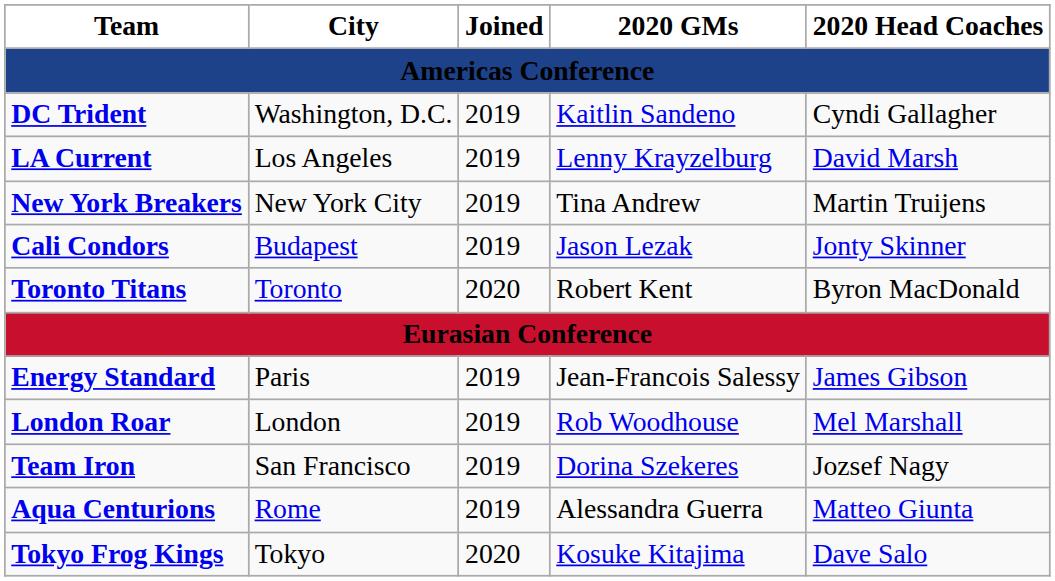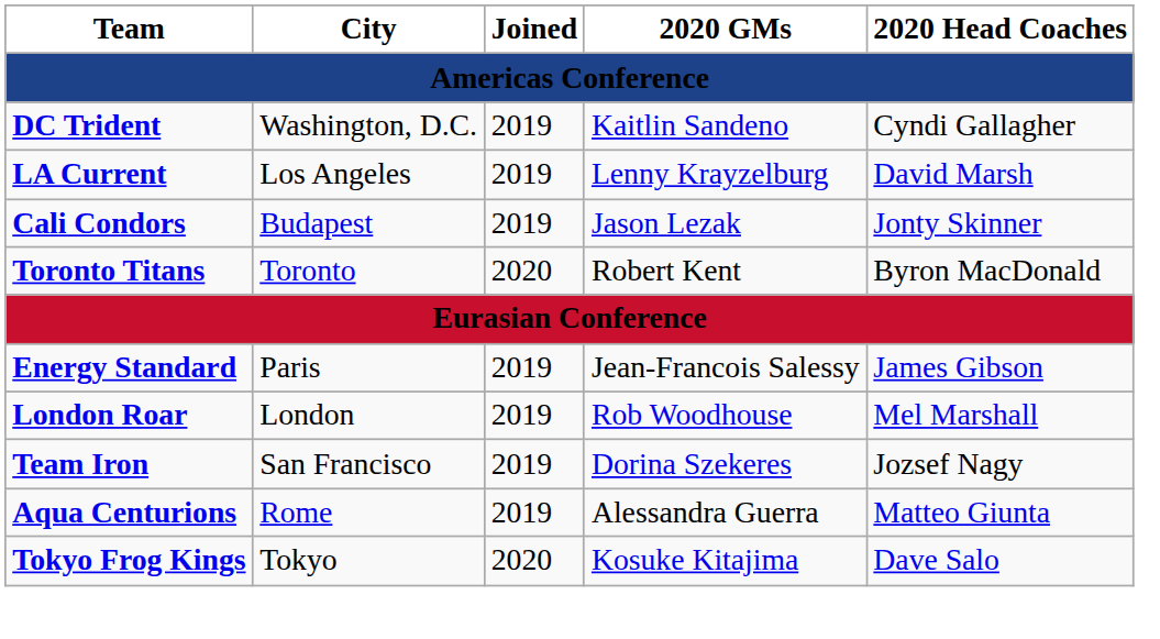 <table class="wikitable">
 <tr>
 <th style="background:white">Team</th>
 <th style="background:white">City</th>
 <th style="background:white">Joined</th>
 <th style="background:white">2020 GMs</th>
 <th style="background:white">2020 Head Coaches</th>
 </tr>
 <tr>
 <th colspan="5" style="background:#1D428A;"><span>Americas Conference</span></th>
 </tr>
 <tr>
 <td><strong><a href='#'>DC Trident</a></strong></td>
 <td> Washington, D.C.</td>
 <td>2019</td>
 <td><a href='#'>Kaitlin Sandeno</a></td>
 <td>Cyndi Gallagher</td>
 </tr>
 <tr>
 <td><strong><a href='#'>LA Current</a></strong></td>
 <td> Los Angeles</td>
 <td>2019</td>
 <td><a href='#'>Lenny Krayzelburg</a></td>
 <td><a href='#'>David Marsh</a></td>
-</tr>
-<tr>
-<td><strong><a href='#'>New York Breakers</a></strong></td>
-<td> New York City</td>
-<td>2019</td>
-<td>Tina Andrew</td>
-<td>Martin Truijens</td>
 </tr>
 <tr>
 <td><strong><a href='#'>Cali Condors</a></strong></td>
 <td> <a href='#'>Budapest</a></td>
 <td>2019</td>
 <td><a href='#'>Jason Lezak</a></td>
 <td><a href='#'>Jonty Skinner</a></td>
 </tr>
 <tr>
 <td><strong><a href='#'>Toronto Titans</a></strong></td>
 <td> <a href='#'>Toronto</a></td>
 <td>2020</td>
 <td>Robert Kent</td>
 <td>Byron MacDonald</td>
 </tr>
 <tr>
 <th colspan="5" style="background:#C8102E;"><span>Eurasian Conference</span></th>
 </tr>
 <tr>
 <td><strong><a href='#'>Energy Standard</a></strong></td>
 <td> Paris</td>
 <td>2019</td>
 <td>Jean-Francois Salessy</td>
 <td><a href='#'>James Gibson</a></td>
 </tr>
 <tr>
 <td><strong><a href='#'>London Roar</a></strong></td>
 <td> London</td>
 <td>2019</td>
 <td><a href='#'>Rob Woodhouse</a></td>
 <td><a href='#'>Mel Marshall</a></td>
 </tr>
 <tr>
 <td><strong><a href='#'>Team Iron</a></strong></td>
 <td> San Francisco</td>
 <td>2019</td>
 <td><a href='#'>Dorina Szekeres</a></td>
 <td>Jozsef Nagy</td>
 </tr>
 <tr>
 <td><strong><a href='#'>Aqua Centurions</a></strong></td>
 <td> <a href='#'>Rome</a></td>
 <td>2019</td>
 <td>Alessandra Guerra</td>
 <td><a href='#'>Matteo Giunta</a></td>
 </tr>
 <tr>
 <td><strong><a href='#'>Tokyo Frog Kings</a></strong></td>
 <td>  Tokyo</td>
 <td>2020</td>
 <td><a href='#'>Kosuke Kitajima</a></td>
 <td><a href='#'>Dave Salo</a></td>
 </tr>
 </table>
